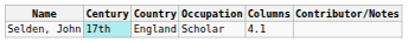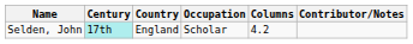 <table class="wikitable">
 <tr>
 <th>Name</th>
 <th>Century</th>
 <th>Country</th>
 <th>Occupation</th>
 <th>Columns</th>
 <th>Contributor/Notes</th>
 </tr>
 <tr>
 <td>Selden, John</td>
 <td style="background: paleturquoise;">17th</td>
 <td>England</td>
 <td>Scholar</td>
-<td>4.1</td>
+<td>4.2</td>
 </tr>
 </table>
